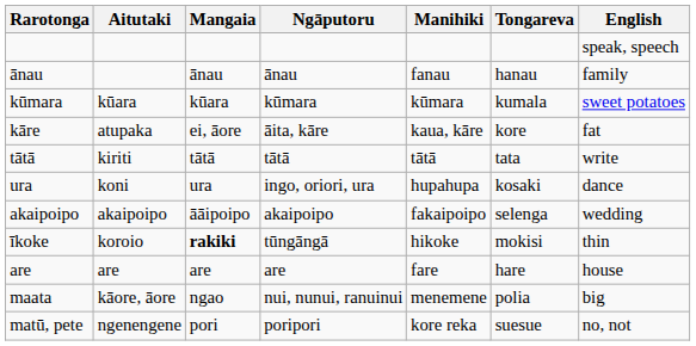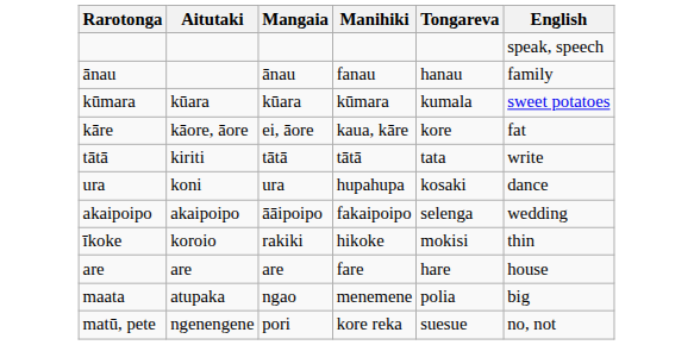 <table class="wikitable" style="margin: 1em auto 1em auto">
 <tr>
 <th>Rarotonga</th>
 <th>Aitutaki</th>
 <th>Mangaia</th>
-<th>Ngāputoru</th>
 <th>Manihiki</th>
 <th>Tongareva</th>
 <th>English</th>
 </tr>
 <tr>
-<td></td>
 <td></td>
 <td></td>
 <td></td>
 <td></td>
 <td></td>
 <td>speak, speech</td>
 </tr>
 <tr>
 <td>ānau</td>
 <td></td>
 <td>ānau</td>
-<td>ānau</td>
 <td>fanau</td>
 <td>hanau</td>
 <td>family</td>
 </tr>
 <tr>
 <td>kūmara</td>
 <td>kūara</td>
 <td>kūara</td>
 <td>kūmara</td>
-<td>kūmara</td>
 <td>kumala</td>
 <td><a href='#'>sweet potatoes</a></td>
 </tr>
 <tr>
 <td>kāre</td>
-<td>atupaka</td>
+<td>kāore, āore</td>
 <td>ei, āore</td>
-<td>āita, kāre</td>
 <td>kaua, kāre</td>
 <td>kore</td>
 <td>fat</td>
 </tr>
 <tr>
 <td>tātā</td>
 <td>kiriti</td>
 <td>tātā</td>
 <td>tātā</td>
-<td>tātā</td>
 <td>tata</td>
 <td>write</td>
 </tr>
 <tr>
 <td>ura</td>
 <td>koni</td>
 <td>ura</td>
-<td>ingo, oriori, ura</td>
 <td>hupahupa</td>
 <td>kosaki</td>
 <td>dance</td>
 </tr>
 <tr>
 <td>akaipoipo</td>
 <td>akaipoipo</td>
 <td>āāipoipo</td>
-<td>akaipoipo</td>
 <td>fakaipoipo</td>
 <td>selenga</td>
 <td>wedding</td>
 </tr>
 <tr>
 <td>īkoke</td>
 <td>koroio</td>
-<td><strong>rakiki</strong></td>
-<td>tūngāngā</td>
+<td>rakiki</td>
 <td>hikoke</td>
 <td>mokisi</td>
 <td>thin</td>
 </tr>
 <tr>
-<td>are</td>
 <td>are</td>
 <td>are</td>
 <td>are</td>
 <td>fare</td>
 <td>hare</td>
 <td>house</td>
 </tr>
 <tr>
 <td>maata</td>
-<td>kāore, āore</td>
+<td>atupaka</td>
 <td>ngao</td>
-<td>nui, nunui, ranuinui</td>
 <td>menemene</td>
 <td>polia</td>
 <td>big</td>
 </tr>
 <tr>
 <td>matū, pete</td>
 <td>ngenengene</td>
 <td>pori</td>
-<td>poripori</td>
 <td>kore reka</td>
 <td>suesue</td>
 <td>no, not</td>
 </tr>
 </table>
